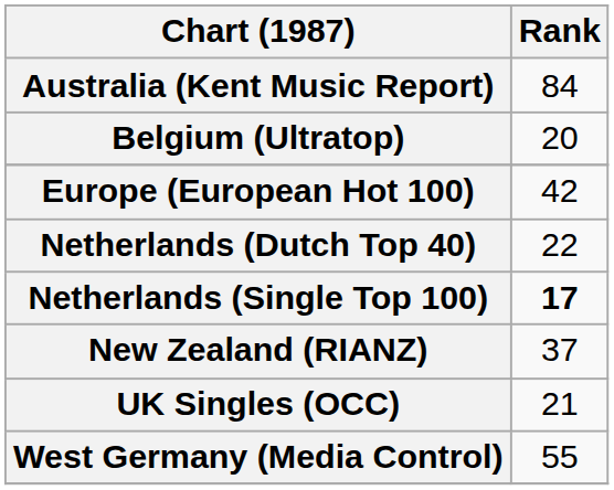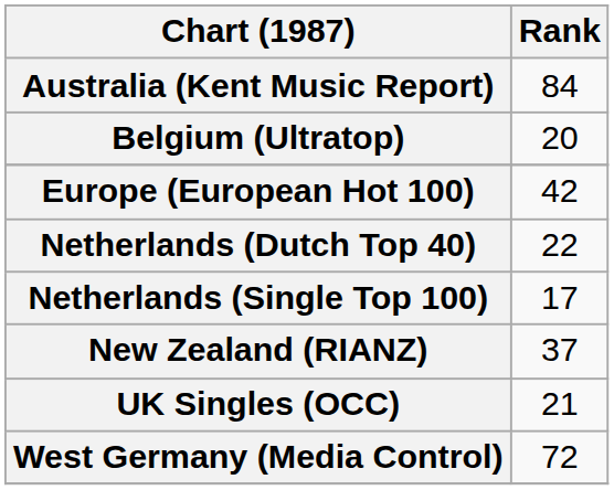 <table class="wikitable plainrowheaders sortable">
 <tr>
 <th scope="col">Chart (1987)</th>
 <th scope="col">Rank</th>
 </tr>
 <tr>
 <th scope="row">Australia (Kent Music Report)</th>
 <td style="text-align:center;">84</td>
 </tr>
 <tr>
 <th scope="row">Belgium (Ultratop)</th>
 <td style="text-align:center;">20</td>
 </tr>
 <tr>
 </tr>
 <tr>
 <th scope="row">Europe (European Hot 100)</th>
 <td style="text-align:center;">42</td>
 </tr>
 <tr>
 <th scope="row">Netherlands (Dutch Top 40)</th>
 <td style="text-align:center;">22</td>
 </tr>
 <tr>
 <th scope="row">Netherlands (Single Top 100)</th>
-<td style="text-align:center;"><strong>17</strong></td>
+<td style="text-align:center;">17</td>
 </tr>
 <tr>
 <th scope="row">New Zealand (RIANZ)</th>
 <td style="text-align:center;">37</td>
 </tr>
 <tr>
 <th scope="row">UK Singles (OCC)</th>
 <td style="text-align:center;">21</td>
 </tr>
 <tr>
 <th scope="row">West Germany (Media Control)</th>
-<td style="text-align:center;">55</td>
+<td style="text-align:center;">72</td>
 </tr>
 <tr>
 </tr>
 </table>
